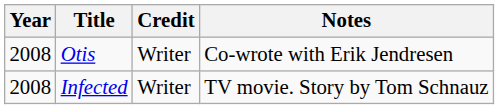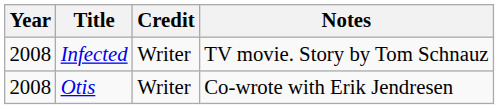 <table class="wikitable">
 <tr>
 <th>Year</th>
 <th>Title</th>
 <th>Credit</th>
 <th>Notes</th>
 </tr>
 <tr>
 <td>2008</td>
+<td><em><a href='#'>Infected</a></em></td>
+<td>Writer</td>
+<td>TV movie. Story by Tom Schnauz</td>
+</tr>
+<tr>
+<td>2008</td>
 <td><a href='#'><em>Otis</em></a></td>
 <td>Writer</td>
 <td>Co-wrote with Erik Jendresen</td>
 </tr>
-<tr>
-<td>2008</td>
-<td><em><a href='#'>Infected</a></em></td>
-<td>Writer</td>
-<td>TV movie. Story by Tom Schnauz</td>
-</tr>
 </table>
